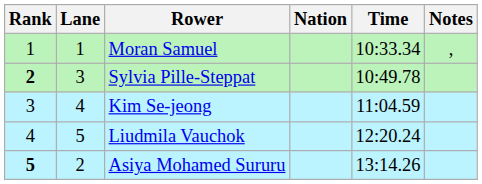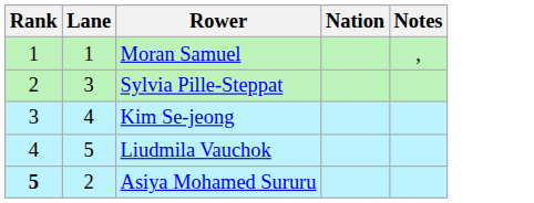 <table class="wikitable sortable" style="text-align:center">
 <tr>
 <th>Rank</th>
 <th>Lane</th>
 <th>Rower</th>
 <th>Nation</th>
-<th>Time</th>
 <th>Notes</th>
 </tr>
 <tr bgcolor=bbf3bb>
 <td>1</td>
 <td>1</td>
 <td align=left><a href='#'>Moran Samuel</a></td>
 <td align=left></td>
-<td>10:33.34</td>
 <td>, </td>
 </tr>
 <tr bgcolor=bbf3bb>
-<td><strong>2</strong></td>
+<td>2</td>
 <td>3</td>
 <td align=left><a href='#'>Sylvia Pille-Steppat</a></td>
 <td align=left></td>
-<td>10:49.78</td>
 <td></td>
 </tr>
 <tr bgcolor=bbf3ff>
 <td>3</td>
 <td>4</td>
 <td align=left><a href='#'>Kim Se-jeong</a></td>
 <td align=left></td>
-<td>11:04.59</td>
 <td></td>
 </tr>
 <tr bgcolor=bbf3ff>
 <td>4</td>
 <td>5</td>
 <td align=left><a href='#'>Liudmila Vauchok</a></td>
 <td align=left></td>
-<td>12:20.24</td>
 <td></td>
 </tr>
 <tr bgcolor=bbf3ff>
 <td><strong>5</strong></td>
 <td>2</td>
 <td align=left><a href='#'>Asiya Mohamed Sururu</a></td>
 <td align=left></td>
-<td>13:14.26</td>
 <td></td>
 </tr>
 </table>
